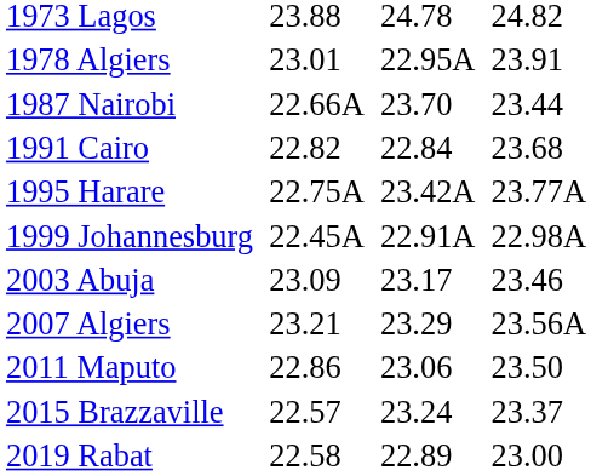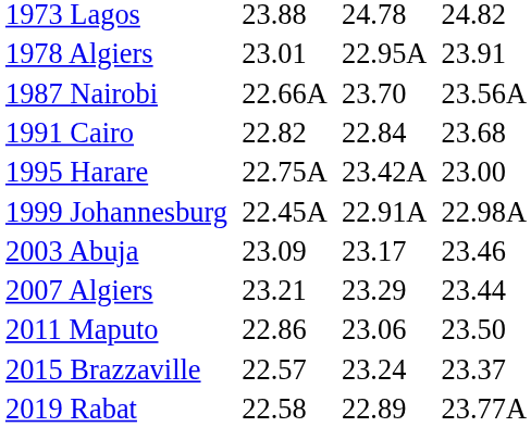 <table>
 <tr valign="top">
 <td><a href='#'>1973 Lagos</a><br></td>
 <td></td>
 <td>23.88</td>
 <td></td>
 <td>24.78</td>
 <td></td>
 <td>24.82</td>
 </tr>
 <tr valign="top">
 <td><a href='#'>1978 Algiers</a><br></td>
 <td></td>
 <td>23.01</td>
 <td></td>
 <td>22.95A</td>
 <td></td>
 <td>23.91</td>
 </tr>
 <tr valign="top">
 <td><a href='#'>1987 Nairobi</a><br></td>
 <td></td>
 <td>22.66A</td>
 <td></td>
 <td>23.70</td>
 <td></td>
-<td>23.44</td>
+<td>23.56A</td>
 </tr>
 <tr valign="top">
 <td><a href='#'>1991 Cairo</a><br></td>
 <td></td>
 <td>22.82</td>
 <td></td>
 <td>22.84</td>
 <td></td>
 <td>23.68</td>
 </tr>
 <tr valign="top">
 <td><a href='#'>1995 Harare</a><br></td>
 <td></td>
 <td>22.75A</td>
 <td></td>
 <td>23.42A</td>
 <td></td>
-<td>23.77A</td>
+<td>23.00</td>
 </tr>
 <tr valign="top">
 <td><a href='#'>1999 Johannesburg</a><br></td>
 <td></td>
 <td>22.45A</td>
 <td></td>
 <td>22.91A</td>
 <td></td>
 <td>22.98A</td>
 </tr>
 <tr valign="top">
 <td><a href='#'>2003 Abuja</a><br></td>
 <td></td>
 <td>23.09</td>
 <td></td>
 <td>23.17</td>
 <td></td>
 <td>23.46</td>
 </tr>
 <tr valign="top">
 <td><a href='#'>2007 Algiers</a><br></td>
 <td></td>
 <td>23.21</td>
 <td></td>
 <td>23.29</td>
 <td></td>
-<td>23.56A</td>
+<td>23.44</td>
 </tr>
 <tr valign="top">
 <td><a href='#'>2011 Maputo</a><br></td>
 <td></td>
 <td>22.86</td>
 <td></td>
 <td>23.06</td>
 <td></td>
 <td>23.50</td>
 </tr>
 <tr valign="top">
 <td><a href='#'>2015 Brazzaville</a><br></td>
 <td></td>
 <td>22.57</td>
 <td></td>
 <td>23.24</td>
 <td></td>
 <td>23.37</td>
 </tr>
 <tr valign="top">
 <td><a href='#'>2019 Rabat</a><br></td>
 <td></td>
 <td>22.58</td>
 <td></td>
 <td>22.89</td>
 <td></td>
-<td>23.00</td>
+<td>23.77A</td>
 </tr>
 </table>
